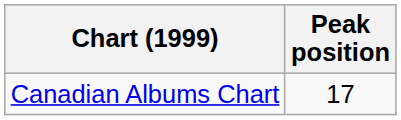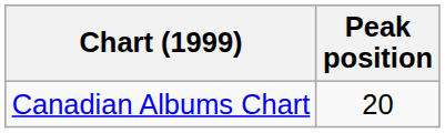 <table class="wikitable sortable">
 <tr>
 <th align="left">Chart (1999)</th>
 <th style="text-align:center;">Peak<br>position</th>
 </tr>
 <tr>
 <td align="left"><a href='#'>Canadian Albums Chart</a></td>
-<td style="text-align:center;">17</td>
+<td style="text-align:center;">20</td>
 </tr>
 </table>
